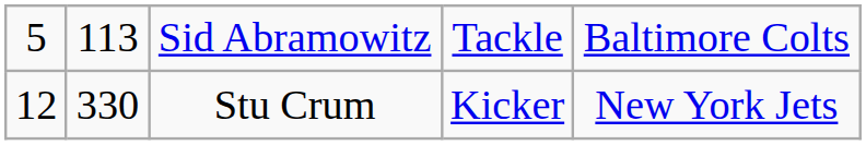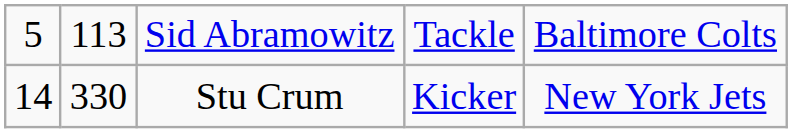 <table class="wikitable" style="text-align:center">
 <tr>
 <td>5</td>
 <td>113</td>
 <td><a href='#'>Sid Abramowitz</a></td>
 <td><a href='#'>Tackle</a></td>
 <td><a href='#'>Baltimore Colts</a></td>
 </tr>
 <tr>
-<td>12</td>
+<td>14</td>
 <td>330</td>
 <td>Stu Crum</td>
 <td><a href='#'>Kicker</a></td>
 <td><a href='#'>New York Jets</a></td>
 </tr>
 </table>
